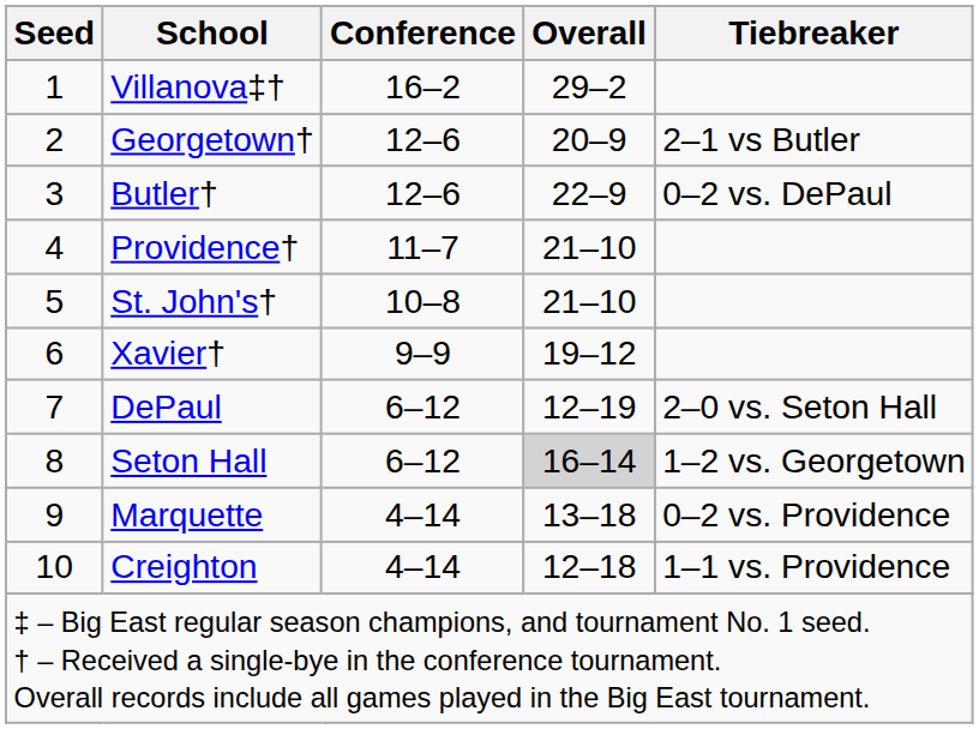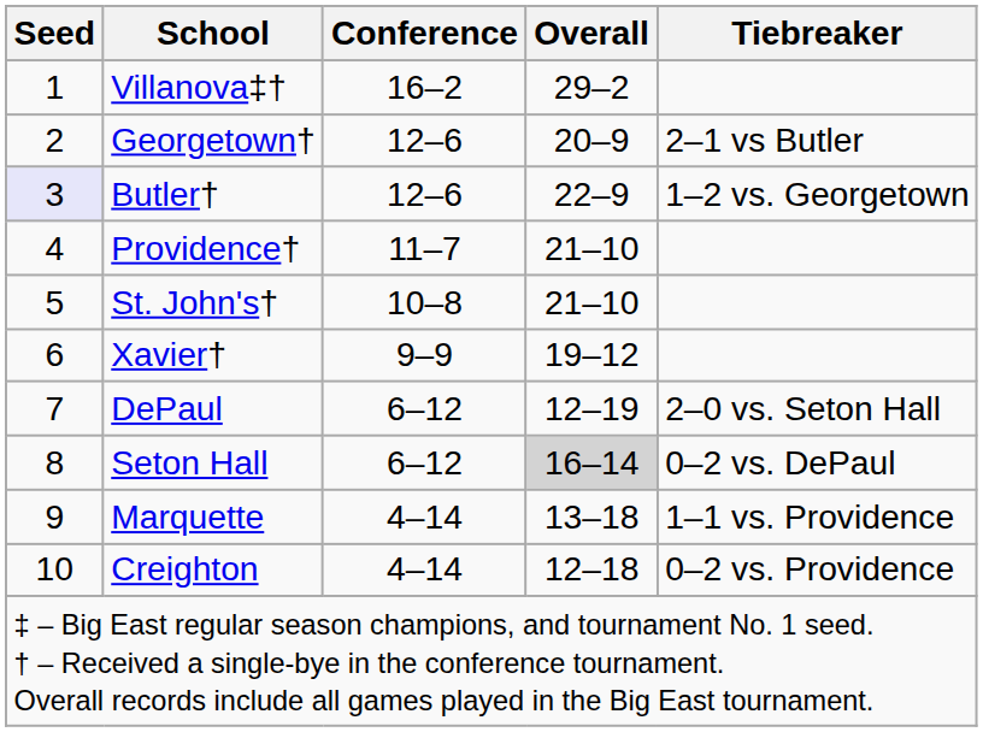 <table class="wikitable" style="white-space:nowrap; font-size:90%;text-align:center">
 <tr>
 <th>Seed</th>
 <th>School</th>
 <th>Conference</th>
 <th>Overall</th>
 <th>Tiebreaker</th>
 </tr>
 <tr>
 <td>1</td>
 <td align=left><a href='#'>Villanova</a>‡†</td>
 <td>16–2</td>
 <td>29–2</td>
 <td></td>
 </tr>
 <tr>
 <td>2</td>
 <td align=left><a href='#'>Georgetown</a>†</td>
 <td>12–6</td>
 <td>20–9</td>
 <td align=left>2–1 vs Butler</td>
 </tr>
 <tr>
-<td>3</td>
+<td style="background: lavender;">3</td>
 <td align=left><a href='#'>Butler</a>†</td>
 <td>12–6</td>
 <td>22–9</td>
-<td align=left>0–2 vs. DePaul</td>
+<td align=left>1–2 vs. Georgetown</td>
 </tr>
 <tr>
 <td>4</td>
 <td align=left><a href='#'>Providence</a>†</td>
 <td>11–7</td>
 <td>21–10</td>
 <td></td>
 </tr>
 <tr>
 <td>5</td>
 <td align=left><a href='#'>St. John's</a>†</td>
 <td>10–8</td>
 <td>21–10</td>
 <td></td>
 </tr>
 <tr>
 <td>6</td>
 <td align=left><a href='#'>Xavier</a>†</td>
 <td>9–9</td>
 <td>19–12</td>
 <td></td>
 </tr>
 <tr>
 <td>7</td>
 <td align=left><a href='#'>DePaul</a></td>
 <td>6–12</td>
 <td>12–19</td>
 <td align=left>2–0 vs. Seton Hall</td>
 </tr>
 <tr>
 <td>8</td>
 <td align=left><a href='#'>Seton Hall</a></td>
 <td>6–12</td>
 <td style="background: lightgrey;">16–14</td>
-<td align=left>1–2 vs. Georgetown</td>
+<td align=left>0–2 vs. DePaul</td>
 </tr>
 <tr>
 <td>9</td>
 <td align=left><a href='#'>Marquette</a></td>
 <td>4–14</td>
 <td>13–18</td>
-<td align=left>0–2 vs. Providence</td>
+<td align=left>1–1 vs. Providence</td>
 </tr>
 <tr>
 <td>10</td>
 <td align=left><a href='#'>Creighton</a></td>
 <td>4–14</td>
 <td>12–18</td>
-<td align=left>1–1 vs. Providence</td>
+<td align=left>0–2 vs. Providence</td>
 </tr>
 <tr>
 <td colspan=5 align=left><small>‡ – Big East regular season champions, and tournament No. 1 seed.<br>† – Received a single-bye in the conference tournament.<br>Overall records include all games played in the Big East tournament.</small></td>
 </tr>
 </table>
